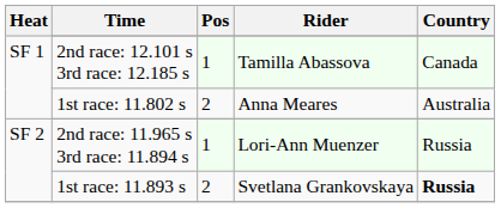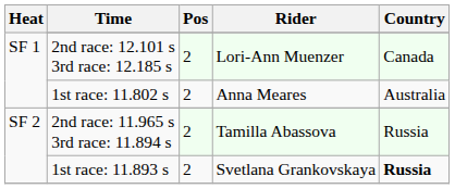 <table class="wikitable" style="font-size:95%;">
 <tr>
 <th>Heat</th>
 <th>Time</th>
 <th>Pos</th>
 <th>Rider</th>
 <th>Country</th>
 </tr>
 <tr>
 <td rowspan=3 valign="top">SF 1</td>
 </tr>
 <tr>
 <td>2nd race: 12.101 s<br>3rd race: 12.185 s</td>
-<td bgcolor="honeydew">1</td>
-<td bgcolor="honeydew">Tamilla Abassova</td>
+<td bgcolor="honeydew">2</td>
+<td bgcolor="honeydew">Lori-Ann Muenzer</td>
 <td bgcolor="honeydew">Canada</td>
 </tr>
 <tr>
 <td>1st race: 11.802 s</td>
 <td>2</td>
 <td>Anna Meares</td>
 <td>Australia</td>
 </tr>
 <tr>
 <td rowspan=3 valign="top">SF 2</td>
 </tr>
 <tr>
 <td>2nd race: 11.965 s<br>3rd race: 11.894 s</td>
-<td bgcolor="honeydew">1</td>
-<td bgcolor="honeydew">Lori-Ann Muenzer</td>
+<td bgcolor="honeydew">2</td>
+<td bgcolor="honeydew">Tamilla Abassova</td>
 <td bgcolor="honeydew">Russia</td>
 </tr>
 <tr>
 <td>1st race: 11.893 s</td>
 <td>2</td>
 <td>Svetlana Grankovskaya</td>
 <td><strong>Russia</strong></td>
 </tr>
 <tr>
 </tr>
 </table>
